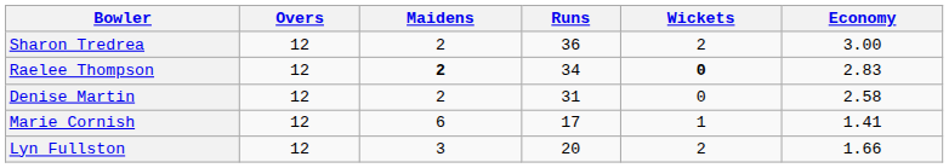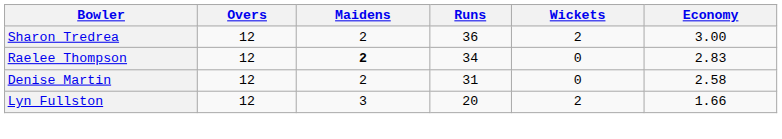 <table cellpadding="1" style="border:gray solid 1px; text-align:center; width:60%;" class="wikitable">
 <tr>
 <th scope="col" style="width:25%;"><a href='#'>Bowler</a></th>
 <th scope="col"><a href='#'>Overs</a></th>
 <th scope="col"><a href='#'>Maidens</a></th>
 <th scope="col"><a href='#'>Runs</a></th>
 <th scope="col"><a href='#'>Wickets</a></th>
 <th scope="col"><a href='#'>Economy</a></th>
 </tr>
 <tr>
 <th scope="row" style="font-weight: normal; text-align: left;"><a href='#'>Sharon Tredrea</a></th>
 <td>12</td>
 <td>2</td>
 <td>36</td>
 <td>2</td>
 <td>3.00</td>
 </tr>
 <tr>
 <th scope="row" style="font-weight: normal; text-align: left;"><a href='#'>Raelee Thompson</a></th>
 <td>12</td>
 <td><strong>2</strong></td>
 <td>34</td>
-<td><strong>0</strong></td>
+<td>0</td>
 <td>2.83</td>
 </tr>
 <tr>
 <th scope="row" style="font-weight: normal; text-align: left;"><a href='#'>Denise Martin</a></th>
 <td>12</td>
 <td>2</td>
 <td>31</td>
 <td>0</td>
 <td>2.58</td>
 </tr>
 <tr>
-<th scope="row" style="font-weight: normal; text-align: left;"><a href='#'>Marie Cornish</a></th>
-<td>12</td>
-<td>6</td>
-<td>17</td>
-<td>1</td>
-<td>1.41</td>
-</tr>
-<tr>
 <th scope="row" style="font-weight: normal; text-align: left;"><a href='#'>Lyn Fullston</a></th>
 <td>12</td>
 <td>3</td>
 <td>20</td>
 <td>2</td>
 <td>1.66</td>
 </tr>
 </table>
